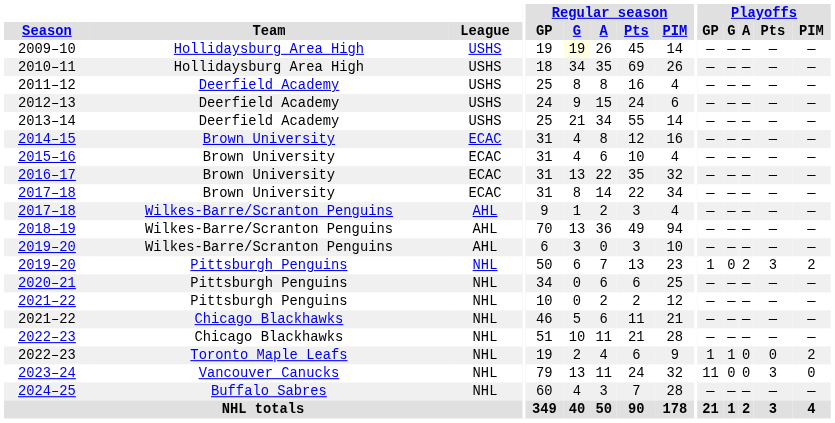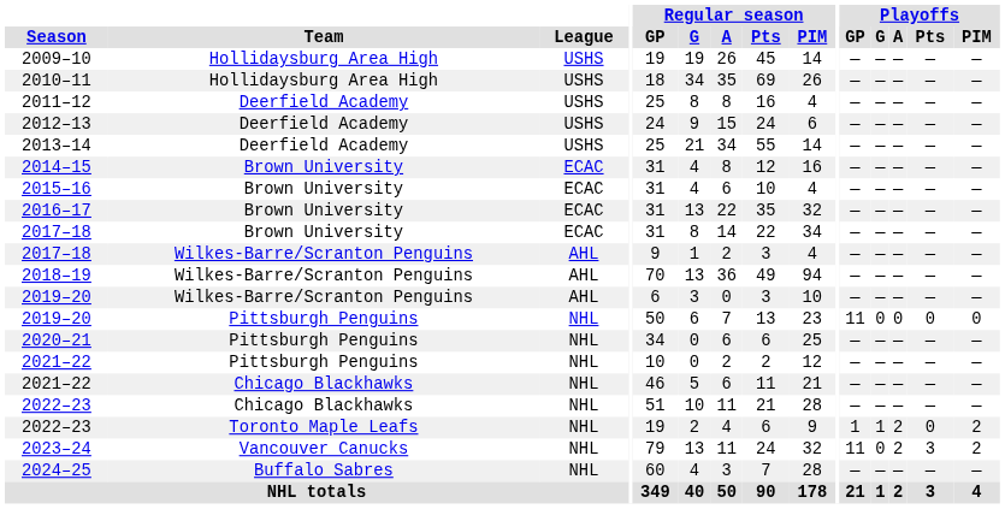 <table border="0" cellpadding="1" cellspacing="0" style="text-align:center; width:60em">
 <tr bgcolor="#e0e0e0">
 <th colspan="3" bgcolor="#ffffff"></th>
 <th rowspan="99" bgcolor="#ffffff"></th>
 <th colspan="5"><a href='#'>Regular season</a></th>
 <th rowspan="99" bgcolor="#ffffff"></th>
 <th colspan="5"><a href='#'>Playoffs</a></th>
 </tr>
 <tr bgcolor="#e0e0e0">
 <th><a href='#'>Season</a></th>
 <th>Team</th>
 <th>League</th>
 <th>GP</th>
 <th><a href='#'>G</a></th>
 <th><a href='#'>A</a></th>
 <th><a href='#'>Pts</a></th>
 <th><a href='#'>PIM</a></th>
 <th>GP</th>
 <th>G</th>
 <th>A</th>
 <th>Pts</th>
 <th>PIM</th>
 </tr>
 <tr>
 <td>2009–10</td>
 <td><a href='#'>Hollidaysburg Area High</a></td>
 <td><a href='#'>USHS</a></td>
 <td>19</td>
-<td style="background: lightyellow;">19</td>
+<td>19</td>
 <td>26</td>
 <td>45</td>
 <td>14</td>
 <td>—</td>
 <td>—</td>
 <td>—</td>
 <td>—</td>
 <td>—</td>
 </tr>
 <tr bgcolor="#f0f0f0">
 <td>2010–11</td>
 <td>Hollidaysburg Area High</td>
 <td>USHS</td>
 <td>18</td>
 <td>34</td>
 <td>35</td>
 <td>69</td>
 <td>26</td>
 <td>—</td>
 <td>—</td>
 <td>—</td>
 <td>—</td>
 <td>—</td>
 </tr>
 <tr>
 <td>2011–12</td>
 <td><a href='#'>Deerfield Academy</a></td>
 <td>USHS</td>
 <td>25</td>
 <td>8</td>
 <td>8</td>
 <td>16</td>
 <td>4</td>
 <td>—</td>
 <td>—</td>
 <td>—</td>
 <td>—</td>
 <td>—</td>
 </tr>
 <tr bgcolor="#f0f0f0">
 <td>2012–13</td>
 <td>Deerfield Academy</td>
 <td>USHS</td>
 <td>24</td>
 <td>9</td>
 <td>15</td>
 <td>24</td>
 <td>6</td>
 <td>—</td>
 <td>—</td>
 <td>—</td>
 <td>—</td>
 <td>—</td>
 </tr>
 <tr>
 <td>2013–14</td>
 <td>Deerfield Academy</td>
 <td>USHS</td>
 <td>25</td>
 <td>21</td>
 <td>34</td>
 <td>55</td>
 <td>14</td>
 <td>—</td>
 <td>—</td>
 <td>—</td>
 <td>—</td>
 <td>—</td>
 </tr>
 <tr bgcolor="#f0f0f0">
 <td><a href='#'>2014–15</a></td>
 <td><a href='#'>Brown University</a></td>
 <td><a href='#'>ECAC</a></td>
 <td>31</td>
 <td>4</td>
 <td>8</td>
 <td>12</td>
 <td>16</td>
 <td>—</td>
 <td>—</td>
 <td>—</td>
 <td>—</td>
 <td>—</td>
 </tr>
 <tr>
 <td><a href='#'>2015–16</a></td>
 <td>Brown University</td>
 <td>ECAC</td>
 <td>31</td>
 <td>4</td>
 <td>6</td>
 <td>10</td>
 <td>4</td>
 <td>—</td>
 <td>—</td>
 <td>—</td>
 <td>—</td>
 <td>—</td>
 </tr>
 <tr bgcolor="#f0f0f0">
 <td><a href='#'>2016–17</a></td>
 <td>Brown University</td>
 <td>ECAC</td>
 <td>31</td>
 <td>13</td>
 <td>22</td>
 <td>35</td>
 <td>32</td>
 <td>—</td>
 <td>—</td>
 <td>—</td>
 <td>—</td>
 <td>—</td>
 </tr>
 <tr>
 <td><a href='#'>2017–18</a></td>
 <td>Brown University</td>
 <td>ECAC</td>
 <td>31</td>
 <td>8</td>
 <td>14</td>
 <td>22</td>
 <td>34</td>
 <td>—</td>
 <td>—</td>
 <td>—</td>
 <td>—</td>
 <td>—</td>
 </tr>
 <tr bgcolor="#f0f0f0">
 <td><a href='#'>2017–18</a></td>
 <td><a href='#'>Wilkes-Barre/Scranton Penguins</a></td>
 <td><a href='#'>AHL</a></td>
 <td>9</td>
 <td>1</td>
 <td>2</td>
 <td>3</td>
 <td>4</td>
 <td>—</td>
 <td>—</td>
 <td>—</td>
 <td>—</td>
 <td>—</td>
 </tr>
 <tr>
 <td><a href='#'>2018–19</a></td>
 <td>Wilkes-Barre/Scranton Penguins</td>
 <td>AHL</td>
 <td>70</td>
 <td>13</td>
 <td>36</td>
 <td>49</td>
 <td>94</td>
 <td>—</td>
 <td>—</td>
 <td>—</td>
 <td>—</td>
 <td>—</td>
 </tr>
 <tr bgcolor="#f0f0f0">
 <td><a href='#'>2019–20</a></td>
 <td>Wilkes-Barre/Scranton Penguins</td>
 <td>AHL</td>
 <td>6</td>
 <td>3</td>
 <td>0</td>
 <td>3</td>
 <td>10</td>
 <td>—</td>
 <td>—</td>
 <td>—</td>
 <td>—</td>
 <td>—</td>
 </tr>
 <tr>
 <td><a href='#'>2019–20</a></td>
 <td><a href='#'>Pittsburgh Penguins</a></td>
 <td><a href='#'>NHL</a></td>
 <td>50</td>
 <td>6</td>
 <td>7</td>
 <td>13</td>
 <td>23</td>
-<td>1</td>
+<td>11</td>
 <td>0</td>
-<td>2</td>
-<td>3</td>
-<td>2</td>
+<td>0</td>
+<td>0</td>
+<td>0</td>
 </tr>
 <tr bgcolor="#f0f0f0">
 <td><a href='#'>2020–21</a></td>
 <td>Pittsburgh Penguins</td>
 <td>NHL</td>
 <td>34</td>
 <td>0</td>
 <td>6</td>
 <td>6</td>
 <td>25</td>
 <td>—</td>
 <td>—</td>
 <td>—</td>
 <td>—</td>
 <td>—</td>
 </tr>
 <tr>
 <td><a href='#'>2021–22</a></td>
 <td>Pittsburgh Penguins</td>
 <td>NHL</td>
 <td>10</td>
 <td>0</td>
 <td>2</td>
 <td>2</td>
 <td>12</td>
 <td>—</td>
 <td>—</td>
 <td>—</td>
 <td>—</td>
 <td>—</td>
 </tr>
 <tr bgcolor="#f0f0f0">
 <td>2021–22</td>
 <td><a href='#'>Chicago Blackhawks</a></td>
 <td>NHL</td>
 <td>46</td>
 <td>5</td>
 <td>6</td>
 <td>11</td>
 <td>21</td>
 <td>—</td>
 <td>—</td>
 <td>—</td>
 <td>—</td>
 <td>—</td>
 </tr>
 <tr>
 <td><a href='#'>2022–23</a></td>
 <td>Chicago Blackhawks</td>
 <td>NHL</td>
 <td>51</td>
 <td>10</td>
 <td>11</td>
 <td>21</td>
 <td>28</td>
 <td>—</td>
 <td>—</td>
 <td>—</td>
 <td>—</td>
 <td>—</td>
 </tr>
 <tr bgcolor="#f0f0f0">
 <td>2022–23</td>
 <td><a href='#'>Toronto Maple Leafs</a></td>
 <td>NHL</td>
 <td>19</td>
 <td>2</td>
 <td>4</td>
 <td>6</td>
 <td>9</td>
 <td>1</td>
 <td>1</td>
-<td>0</td>
+<td>2</td>
 <td>0</td>
 <td>2</td>
 </tr>
 <tr>
 <td><a href='#'>2023–24</a></td>
 <td><a href='#'>Vancouver Canucks</a></td>
 <td>NHL</td>
 <td>79</td>
 <td>13</td>
 <td>11</td>
 <td>24</td>
 <td>32</td>
 <td>11</td>
 <td>0</td>
-<td>0</td>
+<td>2</td>
 <td>3</td>
-<td>0</td>
+<td>2</td>
 </tr>
 <tr bgcolor="#f0f0f0">
 <td><a href='#'>2024–25</a></td>
 <td><a href='#'>Buffalo Sabres</a></td>
 <td>NHL</td>
 <td>60</td>
 <td>4</td>
 <td>3</td>
 <td>7</td>
 <td>28</td>
 <td>—</td>
 <td>—</td>
 <td>—</td>
 <td>—</td>
 <td>—</td>
 </tr>
 <tr bgcolor="#e0e0e0">
 <th colspan="3">NHL totals</th>
 <th>349</th>
 <th>40</th>
 <th>50</th>
 <th>90</th>
 <th>178</th>
 <th>21</th>
 <th>1</th>
 <th>2</th>
 <th>3</th>
 <th>4</th>
 </tr>
 </table>
